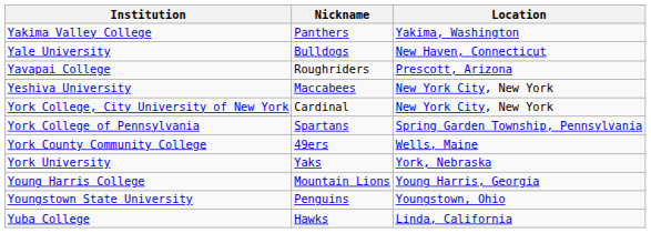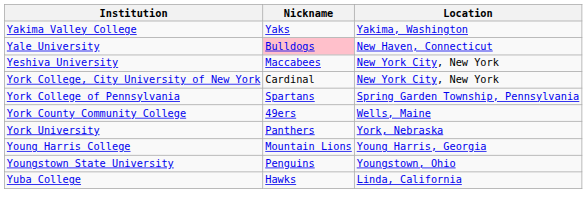 <table class="wikitable">
 <tr>
 <th>Institution</th>
 <th>Nickname</th>
 <th>Location</th>
 </tr>
 <tr>
 <td><a href='#'>Yakima Valley College</a></td>
-<td><a href='#'>Panthers</a></td>
+<td><a href='#'>Yaks</a></td>
 <td><a href='#'>Yakima, Washington</a></td>
 </tr>
 <tr>
 <td><a href='#'>Yale University</a></td>
-<td><a href='#'>Bulldogs</a></td>
+<td style="background: pink;"><a href='#'>Bulldogs</a></td>
 <td><a href='#'>New Haven, Connecticut</a></td>
-</tr>
-<tr>
-<td><a href='#'>Yavapai College</a></td>
-<td>Roughriders</td>
-<td><a href='#'>Prescott, Arizona</a></td>
 </tr>
 <tr>
 <td><a href='#'>Yeshiva University</a></td>
 <td><a href='#'>Maccabees</a></td>
 <td><a href='#'>New York City</a>, New York</td>
 </tr>
 <tr>
 <td><a href='#'>York College, City University of New York</a></td>
 <td>Cardinal</td>
 <td><a href='#'>New York City</a>, New York</td>
 </tr>
 <tr>
 <td><a href='#'>York College of Pennsylvania</a></td>
 <td><a href='#'>Spartans</a></td>
 <td><a href='#'>Spring Garden Township, Pennsylvania</a></td>
 </tr>
 <tr>
 <td><a href='#'>York County Community College</a></td>
 <td><a href='#'>49ers</a></td>
 <td><a href='#'>Wells, Maine</a></td>
 </tr>
 <tr>
 <td><a href='#'>York University</a></td>
-<td><a href='#'>Yaks</a></td>
+<td><a href='#'>Panthers</a></td>
 <td><a href='#'>York, Nebraska</a></td>
 </tr>
 <tr>
 <td><a href='#'>Young Harris College</a></td>
 <td><a href='#'>Mountain Lions</a></td>
 <td><a href='#'>Young Harris, Georgia</a></td>
 </tr>
 <tr>
 <td><a href='#'>Youngstown State University</a></td>
 <td><a href='#'>Penguins</a></td>
 <td><a href='#'>Youngstown, Ohio</a></td>
 </tr>
 <tr>
 <td><a href='#'>Yuba College</a></td>
 <td><a href='#'>Hawks</a></td>
 <td><a href='#'>Linda, California</a></td>
 </tr>
 </table>
